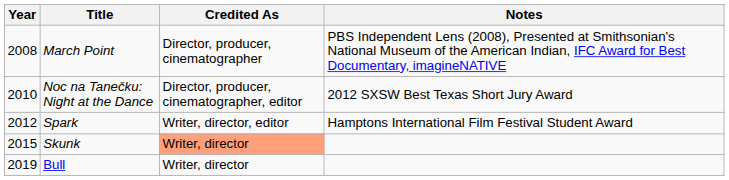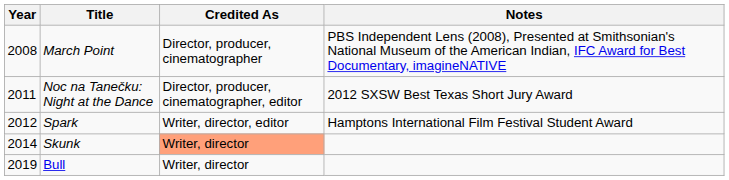 <table class="wikitable">
 <tr>
 <th>Year</th>
 <th>Title</th>
 <th>Credited As</th>
 <th>Notes</th>
 </tr>
 <tr>
 <td>2008</td>
 <td><em>March Point</em></td>
 <td>Director, producer, cinematographer</td>
 <td>PBS Independent Lens (2008), Presented at Smithsonian's National Museum of the American Indian, <a href='#'>IFC Award for Best Documentary, imagineNATIVE</a></td>
 </tr>
 <tr>
-<td>2010</td>
+<td>2011</td>
 <td><em>Noc na Tanečku: Night at the Dance</em></td>
 <td>Director, producer, cinematographer, editor</td>
 <td>2012 SXSW Best Texas Short Jury Award</td>
 </tr>
 <tr>
 <td>2012</td>
 <td><em>Spark</em></td>
 <td>Writer, director, editor</td>
 <td>Hamptons International Film Festival Student Award</td>
 </tr>
 <tr>
-<td>2015</td>
+<td>2014</td>
 <td><em>Skunk</em></td>
 <td style="background: lightsalmon;">Writer, director</td>
 <td></td>
 </tr>
 <tr>
 <td>2019</td>
 <td><a href='#'>Bull</a></td>
 <td>Writer, director</td>
 <td></td>
 </tr>
 </table>
